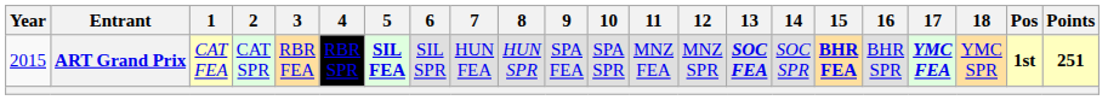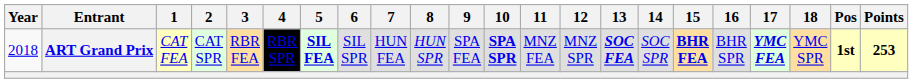 <table class="wikitable" style="text-align:center; font-size:85%">
 <tr>
 <th>Year</th>
 <th>Entrant</th>
 <th>1</th>
 <th>2</th>
 <th>3</th>
 <th>4</th>
 <th>5</th>
 <th>6</th>
 <th>7</th>
 <th>8</th>
 <th>9</th>
 <th>10</th>
 <th>11</th>
 <th>12</th>
 <th>13</th>
 <th>14</th>
 <th>15</th>
 <th>16</th>
 <th>17</th>
 <th>18</th>
 <th>Pos</th>
 <th>Points</th>
 </tr>
 <tr>
-<td id=2015R><a href='#'>2015</a></td>
+<td id=2015R><a href='#'>2018</a></td>
 <th nowrap><a href='#'>ART Grand Prix</a></th>
 <td style="background:#FFFFBF;"><em><a href='#'>CAT<br>FEA</a></em><br></td>
 <td style="background:#DFFFDF;"><a href='#'>CAT<br>SPR</a><br></td>
 <td style="background:#FFDF9F;"><a href='#'>RBR<br>FEA</a><br></td>
 <td style="background:#000000; color:white"><a href='#'><span>RBR<br>SPR</span></a><br></td>
 <td style="background:#DFFFDF;"><strong><a href='#'>SIL<br>FEA</a><br></strong></td>
 <td style="background:#DFDFDF;"><a href='#'>SIL<br>SPR</a><br></td>
 <td style="background:#DFDFDF;"><a href='#'>HUN<br>FEA</a><br></td>
 <td style="background:#DFDFDF;"><em><a href='#'>HUN<br>SPR</a></em><br></td>
 <td style="background:#DFDFDF;"><a href='#'>SPA<br>FEA</a><br></td>
-<td style="background:#DFDFDF;"><a href='#'>SPA<br>SPR</a><br></td>
+<td style="background:#DFDFDF;"><strong><a href='#'>SPA<br>SPR</a><br></strong></td>
 <td style="background:#DFDFDF;"><a href='#'>MNZ<br>FEA</a><br></td>
 <td style="background:#DFDFDF;"><a href='#'>MNZ<br>SPR</a><br></td>
 <td style="background:#DFDFDF;"><strong><em><a href='#'>SOC<br>FEA</a></em></strong><br></td>
 <td style="background:#DFDFDF;"><em><a href='#'>SOC<br>SPR</a></em><br></td>
 <td style="background:#FFDF9F;"><strong><a href='#'>BHR<br>FEA</a></strong><br></td>
 <td style="background:#DFDFDF;"><a href='#'>BHR<br>SPR</a><br></td>
 <td style="background:#DFFFDF;"><strong><em><a href='#'>YMC<br>FEA</a></em></strong><br></td>
 <td style="background:#FFDF9F;"><a href='#'>YMC<br>SPR</a><br></td>
 <th style="background:#FFFFBF;">1st</th>
-<th style="background:#FFFFBF;">251</th>
+<th style="background:#FFFFBF;">253</th>
 </tr>
 <tr>
 <th colspan="22"></th>
 </tr>
 </table>
